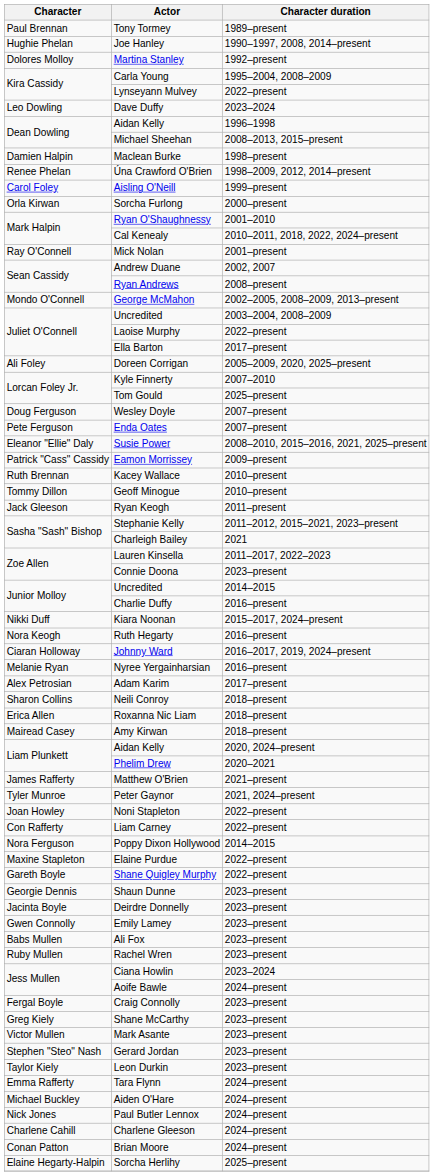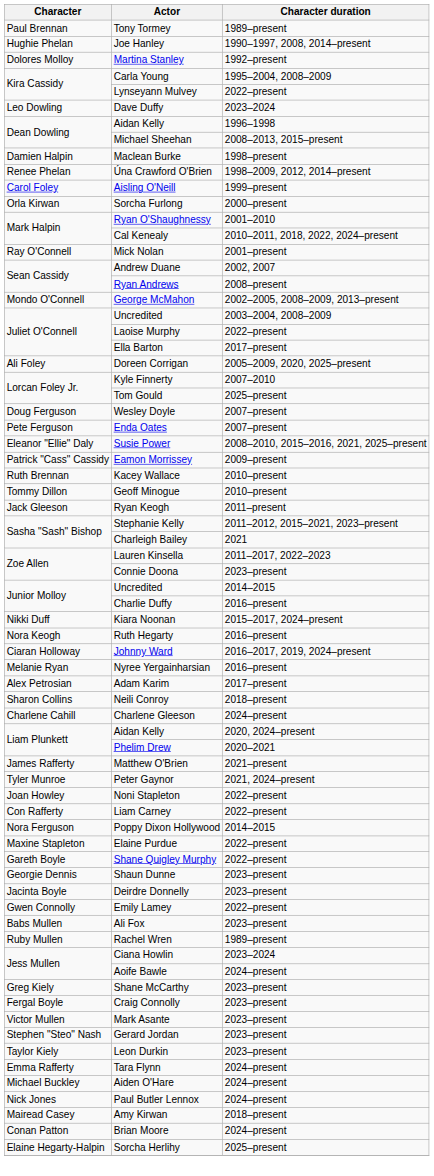 <table class="wikitable sortable">
 <tr>
 <th>Character</th>
 <th>Actor</th>
 <th>Character duration</th>
 </tr>
 <tr>
 <td>Paul Brennan</td>
 <td>Tony Tormey</td>
 <td>1989–present</td>
 </tr>
 <tr>
 <td>Hughie Phelan</td>
 <td>Joe Hanley</td>
 <td>1990–1997, 2008, 2014–present</td>
 </tr>
 <tr>
 <td>Dolores Molloy</td>
 <td><a href='#'>Martina Stanley</a></td>
 <td>1992–present</td>
 </tr>
 <tr>
 <td rowspan="2">Kira Cassidy</td>
 <td>Carla Young</td>
 <td>1995–2004, 2008–2009</td>
 </tr>
 <tr>
 <td>Lynseyann Mulvey</td>
 <td>2022–present</td>
 </tr>
 <tr>
 <td>Leo Dowling</td>
 <td>Dave Duffy</td>
 <td>2023–2024</td>
 </tr>
 <tr>
 <td rowspan="2">Dean Dowling</td>
 <td>Aidan Kelly</td>
 <td>1996–1998</td>
 </tr>
 <tr>
 <td>Michael Sheehan</td>
 <td>2008–2013, 2015–present</td>
 </tr>
 <tr>
 <td>Damien Halpin</td>
 <td>Maclean Burke</td>
 <td>1998–present</td>
 </tr>
 <tr>
 <td>Renee Phelan</td>
 <td>Úna Crawford O'Brien</td>
 <td>1998–2009, 2012, 2014–present</td>
 </tr>
 <tr>
 <td><a href='#'>Carol Foley</a></td>
 <td><a href='#'>Aisling O'Neill</a></td>
 <td>1999–present</td>
 </tr>
 <tr>
 <td>Orla Kirwan</td>
 <td>Sorcha Furlong</td>
 <td>2000–present</td>
 </tr>
 <tr>
 <td rowspan="2">Mark Halpin</td>
 <td><a href='#'>Ryan O'Shaughnessy</a></td>
 <td>2001–2010</td>
 </tr>
 <tr>
 <td>Cal Kenealy</td>
 <td>2010–2011, 2018, 2022, 2024–present</td>
 </tr>
 <tr>
 <td>Ray O'Connell</td>
 <td>Mick Nolan</td>
 <td>2001–present</td>
 </tr>
 <tr>
 <td rowspan="2">Sean Cassidy</td>
 <td>Andrew Duane</td>
 <td>2002, 2007</td>
 </tr>
 <tr>
 <td><a href='#'>Ryan Andrews</a></td>
 <td>2008–present</td>
 </tr>
 <tr>
 <td>Mondo O'Connell</td>
 <td><a href='#'>George McMahon</a></td>
 <td>2002–2005, 2008–2009, 2013–present</td>
 </tr>
 <tr>
 <td rowspan="3">Juliet O'Connell</td>
 <td>Uncredited</td>
 <td>2003–2004, 2008–2009</td>
 </tr>
 <tr>
 <td>Laoise Murphy</td>
 <td>2022–present</td>
 </tr>
 <tr>
 <td>Ella Barton</td>
 <td>2017–present</td>
 </tr>
 <tr>
 <td>Ali Foley</td>
 <td>Doreen Corrigan</td>
 <td>2005–2009, 2020, 2025–present</td>
 </tr>
 <tr>
 <td rowspan="2">Lorcan Foley Jr.</td>
 <td>Kyle Finnerty</td>
 <td>2007–2010</td>
 </tr>
 <tr>
 <td>Tom Gould</td>
 <td>2025–present</td>
 </tr>
 <tr>
 <td>Doug Ferguson</td>
 <td>Wesley Doyle</td>
 <td>2007–present</td>
 </tr>
 <tr>
 <td>Pete Ferguson</td>
 <td><a href='#'>Enda Oates</a></td>
 <td>2007–present</td>
 </tr>
 <tr>
 <td>Eleanor "Ellie" Daly</td>
 <td><a href='#'>Susie Power</a></td>
 <td>2008–2010, 2015–2016, 2021, 2025–present</td>
 </tr>
 <tr>
 <td>Patrick "Cass" Cassidy</td>
 <td><a href='#'>Eamon Morrissey</a></td>
 <td>2009–present</td>
 </tr>
 <tr>
 <td>Ruth Brennan</td>
 <td>Kacey Wallace</td>
 <td>2010–present</td>
 </tr>
 <tr>
 <td>Tommy Dillon</td>
 <td>Geoff Minogue</td>
 <td>2010–present</td>
 </tr>
 <tr>
 <td>Jack Gleeson</td>
 <td>Ryan Keogh</td>
 <td>2011–present</td>
 </tr>
 <tr>
 <td rowspan="2">Sasha "Sash" Bishop</td>
 <td>Stephanie Kelly</td>
 <td>2011–2012, 2015–2021, 2023–present</td>
 </tr>
 <tr>
 <td>Charleigh Bailey</td>
 <td>2021</td>
 </tr>
 <tr>
 <td rowspan="2">Zoe Allen</td>
 <td>Lauren Kinsella</td>
 <td>2011–2017, 2022–2023</td>
 </tr>
 <tr>
 <td>Connie Doona</td>
 <td>2023–present</td>
 </tr>
 <tr>
 <td rowspan="2">Junior Molloy</td>
 <td>Uncredited</td>
 <td>2014–2015</td>
 </tr>
 <tr>
 <td>Charlie Duffy</td>
 <td>2016–present</td>
 </tr>
 <tr>
 <td>Nikki Duff</td>
 <td>Kiara Noonan</td>
 <td>2015–2017, 2024–present</td>
 </tr>
 <tr>
 <td>Nora Keogh</td>
 <td>Ruth Hegarty</td>
 <td>2016–present</td>
 </tr>
 <tr>
 <td>Ciaran Holloway</td>
 <td><a href='#'>Johnny Ward</a></td>
 <td>2016–2017, 2019, 2024–present</td>
 </tr>
 <tr>
 <td>Melanie Ryan</td>
 <td>Nyree Yergainharsian</td>
 <td>2016–present</td>
 </tr>
 <tr>
 <td>Alex Petrosian</td>
 <td>Adam Karim</td>
 <td>2017–present</td>
 </tr>
 <tr>
 <td>Sharon Collins</td>
 <td>Neili Conroy</td>
 <td>2018–present</td>
 </tr>
 <tr>
-<td>Erica Allen</td>
-<td>Roxanna Nic Liam</td>
-<td>2018–present</td>
-</tr>
-<tr>
-<td>Mairead Casey</td>
-<td>Amy Kirwan</td>
-<td>2018–present</td>
+<td>Charlene Cahill</td>
+<td>Charlene Gleeson</td>
+<td>2024–present</td>
 </tr>
 <tr>
 <td rowspan="2">Liam Plunkett</td>
 <td>Aidan Kelly</td>
 <td>2020, 2024–present</td>
 </tr>
 <tr>
 <td><a href='#'>Phelim Drew</a></td>
 <td>2020–2021</td>
 </tr>
 <tr>
 <td>James Rafferty</td>
 <td>Matthew O'Brien</td>
 <td>2021–present</td>
 </tr>
 <tr>
 <td>Tyler Munroe</td>
 <td>Peter Gaynor</td>
 <td>2021, 2024–present</td>
 </tr>
 <tr>
 <td>Joan Howley</td>
 <td>Noni Stapleton</td>
 <td>2022–present</td>
 </tr>
 <tr>
 <td>Con Rafferty</td>
 <td>Liam Carney</td>
 <td>2022–present</td>
 </tr>
 <tr>
 <td>Nora Ferguson</td>
 <td>Poppy Dixon Hollywood</td>
 <td>2014–2015</td>
 </tr>
 <tr>
 <td>Maxine Stapleton</td>
 <td>Elaine Purdue</td>
 <td>2022–present</td>
 </tr>
 <tr>
 <td>Gareth Boyle</td>
 <td><a href='#'>Shane Quigley Murphy</a></td>
 <td>2022–present</td>
 </tr>
 <tr>
 <td>Georgie Dennis</td>
 <td>Shaun Dunne</td>
 <td>2023–present</td>
 </tr>
 <tr>
 <td>Jacinta Boyle</td>
 <td>Deirdre Donnelly</td>
 <td>2023–present</td>
 </tr>
 <tr>
 <td>Gwen Connolly</td>
 <td>Emily Lamey</td>
-<td>2023–present</td>
+<td>2022–present</td>
 </tr>
 <tr>
 <td>Babs Mullen</td>
 <td>Ali Fox</td>
 <td>2023–present</td>
 </tr>
 <tr>
 <td>Ruby Mullen</td>
 <td>Rachel Wren</td>
-<td>2023–present</td>
+<td>1989–present</td>
 </tr>
 <tr>
 <td rowspan="2">Jess Mullen</td>
 <td>Ciana Howlin</td>
 <td>2023–2024</td>
 </tr>
 <tr>
 <td>Aoife Bawle</td>
 <td>2024–present</td>
 </tr>
 <tr>
-<td>Fergal Boyle</td>
-<td>Craig Connolly</td>
+<td>Greg Kiely</td>
+<td>Shane McCarthy</td>
 <td>2023–present</td>
 </tr>
 <tr>
-<td>Greg Kiely</td>
-<td>Shane McCarthy</td>
+<td>Fergal Boyle</td>
+<td>Craig Connolly</td>
 <td>2023–present</td>
 </tr>
 <tr>
 <td>Victor Mullen</td>
 <td>Mark Asante</td>
 <td>2023–present</td>
 </tr>
 <tr>
 <td>Stephen "Steo" Nash</td>
 <td>Gerard Jordan</td>
 <td>2023–present</td>
 </tr>
 <tr>
 <td>Taylor Kiely</td>
 <td>Leon Durkin</td>
 <td>2023–present</td>
 </tr>
 <tr>
 <td>Emma Rafferty</td>
 <td>Tara Flynn</td>
 <td>2024–present</td>
 </tr>
 <tr>
 <td>Michael Buckley</td>
 <td>Aiden O'Hare</td>
 <td>2024–present</td>
 </tr>
 <tr>
 <td>Nick Jones</td>
 <td>Paul Butler Lennox</td>
 <td>2024–present</td>
 </tr>
 <tr>
-<td>Charlene Cahill</td>
-<td>Charlene Gleeson</td>
-<td>2024–present</td>
+<td>Mairead Casey</td>
+<td>Amy Kirwan</td>
+<td>2018–present</td>
 </tr>
 <tr>
 <td>Conan Patton</td>
 <td>Brian Moore</td>
 <td>2024–present</td>
 </tr>
 <tr>
 <td>Elaine Hegarty-Halpin</td>
 <td>Sorcha Herlihy</td>
 <td>2025–present</td>
 </tr>
 <tr>
 </tr>
 </table>
